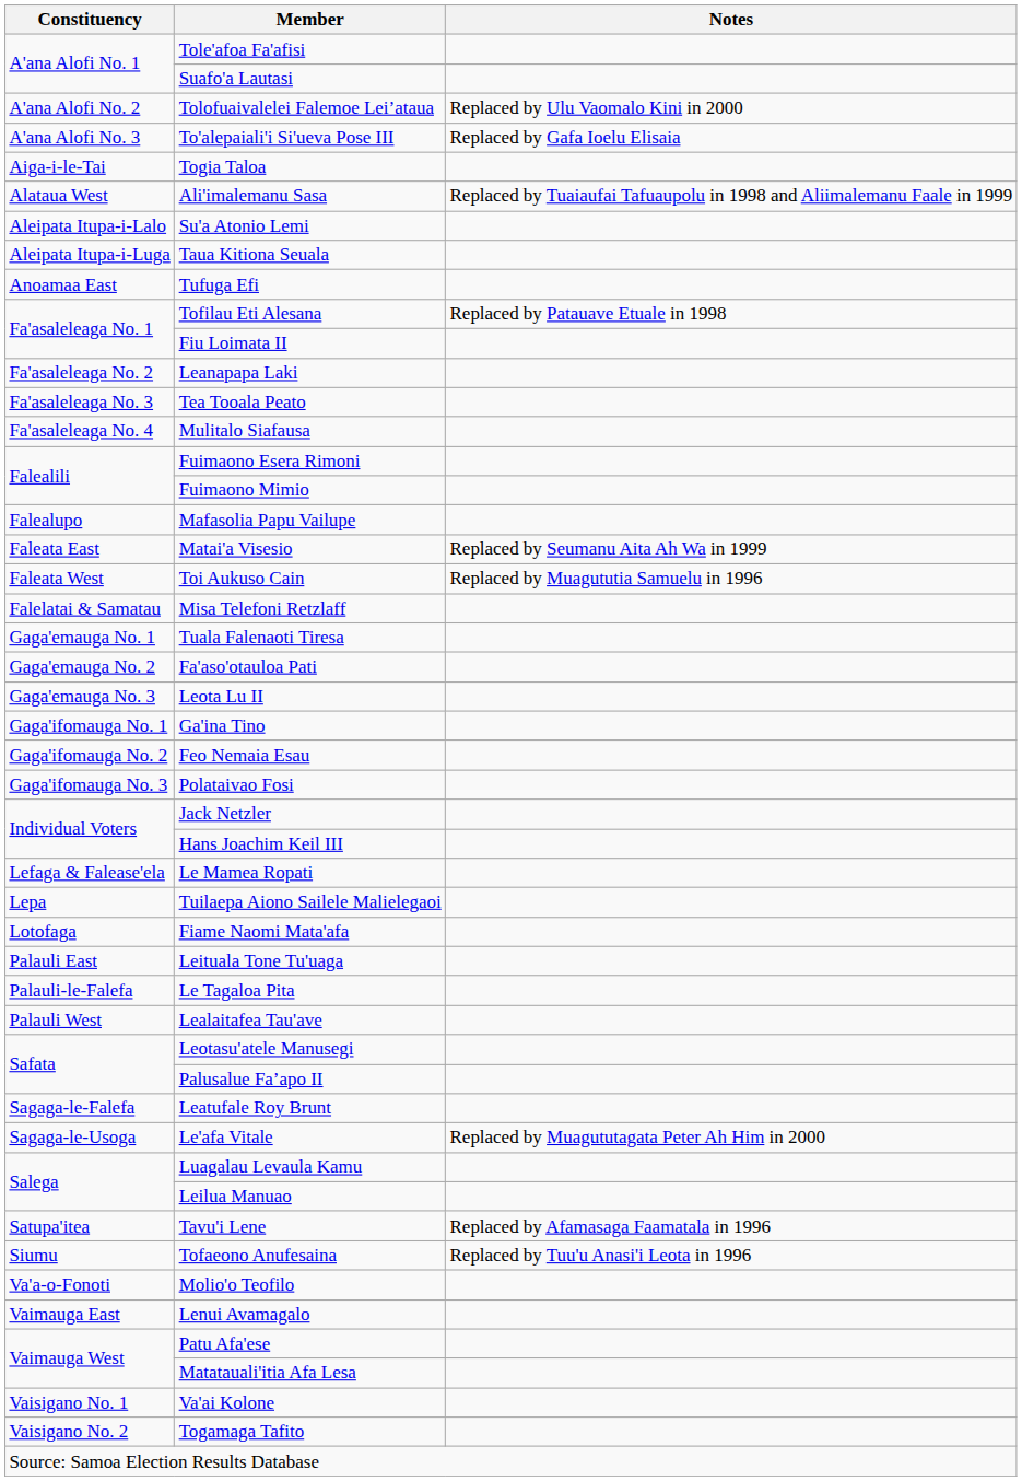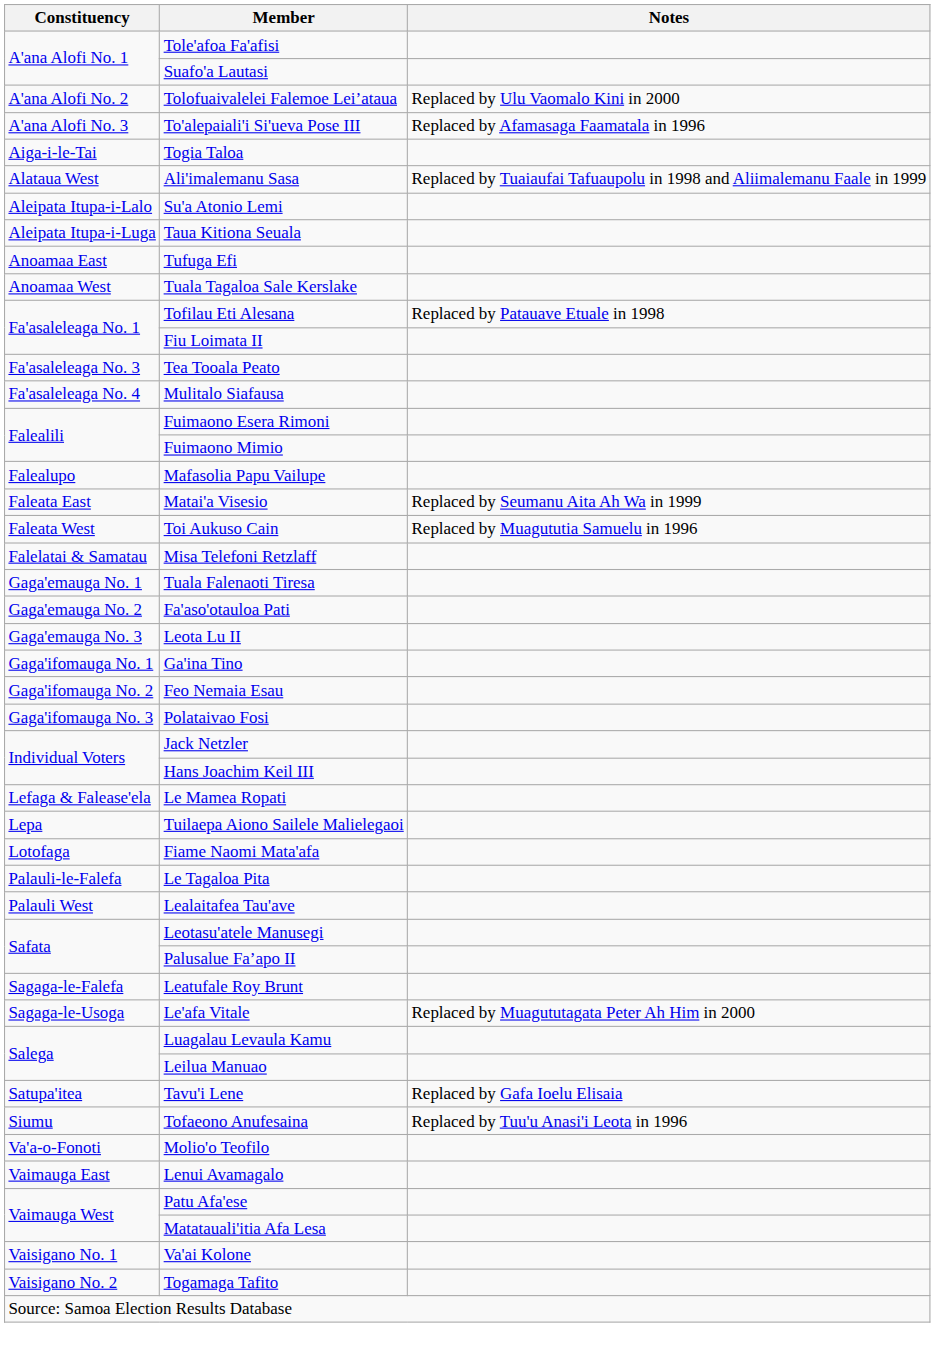 <table class="wikitable sortable">
 <tr>
 <th>Constituency</th>
 <th>Member</th>
 <th>Notes</th>
 </tr>
 <tr>
 <td rowspan=2><a href='#'>A'ana Alofi No. 1</a></td>
 <td><a href='#'>Tole'afoa Fa'afisi</a></td>
 <td></td>
 </tr>
 <tr>
 <td><a href='#'>Suafo'a Lautasi</a></td>
 <td></td>
 </tr>
 <tr>
 <td><a href='#'>A'ana Alofi No. 2</a></td>
 <td><a href='#'>Tolofuaivalelei Falemoe Lei’ataua</a></td>
 <td>Replaced by <a href='#'>Ulu Vaomalo Kini</a>  in 2000</td>
 </tr>
 <tr>
 <td><a href='#'>A'ana Alofi No. 3</a></td>
 <td><a href='#'>To'alepaiali'i Si'ueva Pose III</a></td>
-<td>Replaced by <a href='#'>Gafa Ioelu Elisaia</a></td>
+<td>Replaced by <a href='#'>Afamasaga Faamatala</a> in 1996</td>
 </tr>
 <tr>
 <td><a href='#'>Aiga-i-le-Tai</a></td>
 <td><a href='#'>Togia Taloa</a></td>
 <td></td>
 </tr>
 <tr>
 <td><a href='#'>Alataua West</a></td>
 <td><a href='#'>Ali'imalemanu Sasa</a></td>
 <td>Replaced by <a href='#'>Tuaiaufai Tafuaupolu</a> in 1998 and <a href='#'>Aliimalemanu Faale</a> in 1999</td>
 </tr>
 <tr>
 <td><a href='#'>Aleipata Itupa-i-Lalo</a></td>
 <td><a href='#'>Su'a Atonio Lemi</a></td>
 <td></td>
 </tr>
 <tr>
 <td><a href='#'>Aleipata Itupa-i-Luga</a></td>
 <td><a href='#'>Taua Kitiona Seuala</a></td>
 <td></td>
 </tr>
 <tr>
 <td><a href='#'>Anoamaa East</a></td>
 <td><a href='#'>Tufuga Efi</a></td>
 <td></td>
 </tr>
 <tr>
+<td><a href='#'>Anoamaa West</a></td>
+<td><a href='#'>Tuala Tagaloa Sale Kerslake</a></td>
+<td></td>
+</tr>
+<tr>
 <td rowspan=2><a href='#'>Fa'asaleleaga No. 1</a></td>
 <td><a href='#'>Tofilau Eti Alesana</a></td>
 <td>Replaced by <a href='#'>Patauave Etuale</a> in 1998</td>
 </tr>
 <tr>
 <td><a href='#'>Fiu Loimata II</a></td>
-<td></td>
-</tr>
-<tr>
-<td><a href='#'>Fa'asaleleaga No. 2</a></td>
-<td><a href='#'>Leanapapa Laki</a></td>
 <td></td>
 </tr>
 <tr>
 <td><a href='#'>Fa'asaleleaga No. 3</a></td>
 <td><a href='#'>Tea Tooala Peato</a></td>
 <td></td>
 </tr>
 <tr>
 <td><a href='#'>Fa'asaleleaga No. 4</a></td>
 <td><a href='#'>Mulitalo Siafausa</a></td>
 <td></td>
 </tr>
 <tr>
 <td rowspan=2><a href='#'>Falealili</a></td>
 <td><a href='#'>Fuimaono Esera Rimoni</a></td>
 <td></td>
 </tr>
 <tr>
 <td><a href='#'>Fuimaono Mimio</a></td>
 <td></td>
 </tr>
 <tr>
 <td><a href='#'>Falealupo</a></td>
 <td><a href='#'>Mafasolia Papu Vailupe</a></td>
 <td></td>
 </tr>
 <tr>
 <td><a href='#'>Faleata East</a></td>
 <td><a href='#'>Matai'a Visesio</a></td>
 <td>Replaced by <a href='#'>Seumanu Aita Ah Wa</a> in 1999</td>
 </tr>
 <tr>
 <td><a href='#'>Faleata West</a></td>
 <td><a href='#'>Toi Aukuso Cain</a></td>
 <td>Replaced by <a href='#'>Muagututia Samuelu</a> in 1996</td>
 </tr>
 <tr>
 <td><a href='#'>Falelatai & Samatau</a></td>
 <td><a href='#'>Misa Telefoni Retzlaff</a></td>
 <td></td>
 </tr>
 <tr>
 <td><a href='#'>Gaga'emauga No. 1</a></td>
 <td><a href='#'>Tuala Falenaoti Tiresa</a></td>
 <td></td>
 </tr>
 <tr>
 <td><a href='#'>Gaga'emauga No. 2</a></td>
 <td><a href='#'>Fa'aso'otauloa Pati</a></td>
 <td></td>
 </tr>
 <tr>
 <td><a href='#'>Gaga'emauga No. 3</a></td>
 <td><a href='#'>Leota Lu II</a></td>
 <td></td>
 </tr>
 <tr>
 <td><a href='#'>Gaga'ifomauga No. 1</a></td>
 <td><a href='#'>Ga'ina Tino</a></td>
 <td></td>
 </tr>
 <tr>
 <td><a href='#'>Gaga'ifomauga No. 2</a></td>
 <td><a href='#'>Feo Nemaia Esau</a></td>
 <td></td>
 </tr>
 <tr>
 <td><a href='#'>Gaga'ifomauga No. 3</a></td>
 <td><a href='#'>Polataivao Fosi</a></td>
 <td></td>
 </tr>
 <tr>
 <td rowspan=2><a href='#'>Individual Voters</a></td>
 <td><a href='#'>Jack Netzler</a></td>
 <td></td>
 </tr>
 <tr>
 <td><a href='#'>Hans Joachim Keil III</a></td>
 <td></td>
 </tr>
 <tr>
 <td><a href='#'>Lefaga & Falease'ela</a></td>
 <td><a href='#'>Le Mamea Ropati</a></td>
 <td></td>
 </tr>
 <tr>
 <td><a href='#'>Lepa</a></td>
 <td><a href='#'>Tuilaepa Aiono Sailele Malielegaoi</a></td>
 <td></td>
 </tr>
 <tr>
 <td><a href='#'>Lotofaga</a></td>
 <td><a href='#'>Fiame Naomi Mata'afa</a></td>
 <td></td>
 </tr>
 <tr>
-<td><a href='#'>Palauli East</a></td>
-<td><a href='#'>Leituala Tone Tu'uaga</a></td>
-<td></td>
-</tr>
-<tr>
 <td><a href='#'>Palauli-le-Falefa</a></td>
 <td><a href='#'>Le Tagaloa Pita </a></td>
 <td></td>
 </tr>
 <tr>
 <td><a href='#'>Palauli West</a></td>
 <td><a href='#'>Lealaitafea Tau'ave</a></td>
 <td></td>
 </tr>
 <tr>
 <td rowspan=2><a href='#'>Safata</a></td>
 <td><a href='#'>Leotasu'atele Manusegi</a></td>
 <td></td>
 </tr>
 <tr>
 <td><a href='#'>Palusalue Fa’apo II</a></td>
 <td></td>
 </tr>
 <tr>
 <td><a href='#'>Sagaga-le-Falefa</a></td>
 <td><a href='#'>Leatufale Roy Brunt</a></td>
 <td></td>
 </tr>
 <tr>
 <td><a href='#'>Sagaga-le-Usoga</a></td>
 <td><a href='#'>Le'afa Vitale</a></td>
 <td>Replaced by <a href='#'>Muagututagata Peter Ah Him</a> in 2000</td>
 </tr>
 <tr>
 <td rowspan=2><a href='#'>Salega</a></td>
 <td><a href='#'>Luagalau Levaula Kamu</a></td>
 <td></td>
 </tr>
 <tr>
 <td><a href='#'>Leilua Manuao</a></td>
 <td></td>
 </tr>
 <tr>
 <td><a href='#'>Satupa'itea</a></td>
 <td><a href='#'>Tavu'i Lene</a></td>
-<td>Replaced by <a href='#'>Afamasaga Faamatala</a> in 1996</td>
+<td>Replaced by <a href='#'>Gafa Ioelu Elisaia</a></td>
 </tr>
 <tr>
 <td><a href='#'>Siumu</a></td>
 <td><a href='#'>Tofaeono Anufesaina</a></td>
 <td>Replaced by <a href='#'>Tuu'u Anasi'i Leota</a> in 1996</td>
 </tr>
 <tr>
 <td><a href='#'>Va'a-o-Fonoti</a></td>
 <td><a href='#'>Molio'o Teofilo</a></td>
 <td></td>
 </tr>
 <tr>
 <td><a href='#'>Vaimauga East</a></td>
 <td><a href='#'>Lenui Avamagalo</a></td>
 <td></td>
 </tr>
 <tr>
 <td rowspan=2><a href='#'>Vaimauga West</a></td>
 <td><a href='#'>Patu Afa'ese</a></td>
 <td></td>
 </tr>
 <tr>
 <td><a href='#'>Matatauali'itia Afa Lesa</a></td>
 <td></td>
 </tr>
 <tr>
 <td><a href='#'>Vaisigano No. 1</a></td>
 <td><a href='#'>Va'ai Kolone</a></td>
 <td></td>
 </tr>
 <tr>
 <td><a href='#'>Vaisigano No. 2</a></td>
 <td><a href='#'>Togamaga Tafito</a></td>
 <td></td>
 </tr>
 <tr class=sortbottom>
 <td colspan=3>Source: Samoa Election Results Database</td>
 </tr>
 </table>
